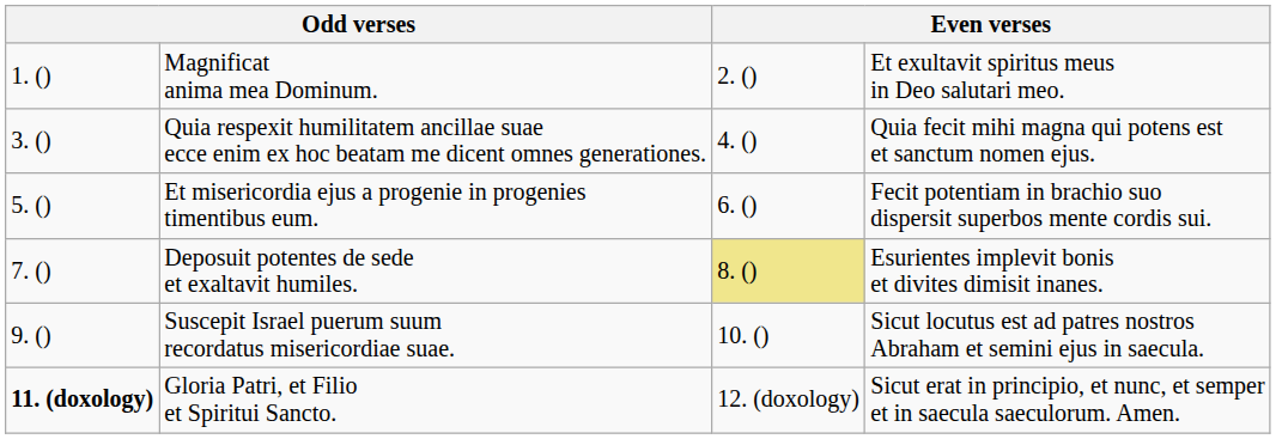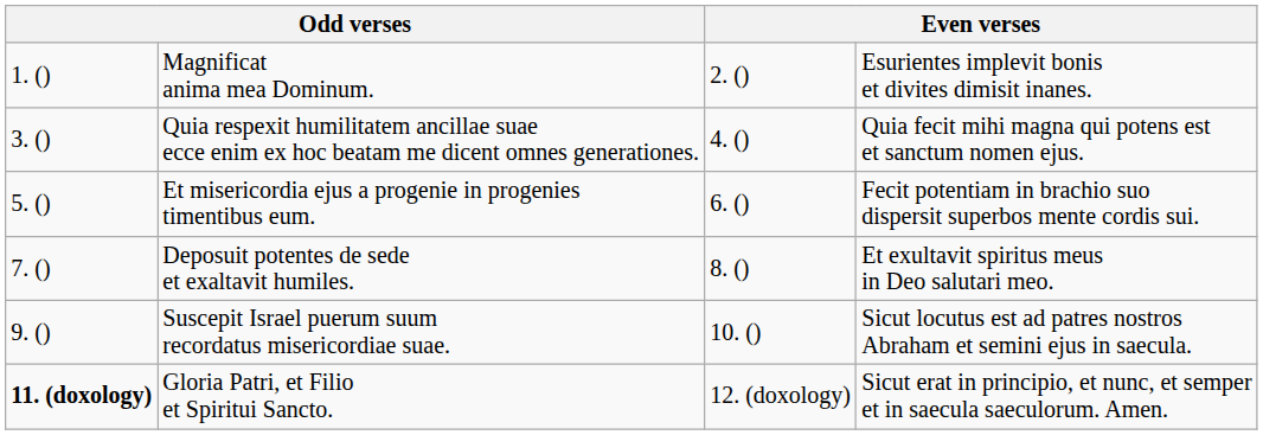 <table class="wikitable">
 <tr>
 <th colspan="2">Odd verses</th>
 <th colspan="2">Even verses</th>
 </tr>
 <tr>
 <td>1. ()</td>
 <td>Magnificat<br>anima mea Dominum.</td>
 <td>2. ()</td>
-<td>Et exultavit spiritus meus<br>in Deo salutari meo.</td>
+<td>Esurientes implevit bonis<br>et divites dimisit inanes.</td>
 </tr>
 <tr>
 <td>3. ()</td>
 <td>Quia respexit humilitatem ancillae suae<br>ecce enim ex hoc beatam me dicent omnes generationes.</td>
 <td>4. ()</td>
 <td>Quia fecit mihi magna qui potens est<br>et sanctum nomen ejus.</td>
 </tr>
 <tr>
 <td>5. ()</td>
 <td>Et misericordia ejus a progenie in progenies<br>timentibus eum.</td>
 <td>6. ()</td>
 <td>Fecit potentiam in brachio suo<br>dispersit superbos mente cordis sui.</td>
 </tr>
 <tr>
 <td>7. ()</td>
 <td>Deposuit potentes de sede<br>et exaltavit humiles.</td>
-<td style="background: khaki;">8. ()</td>
-<td>Esurientes implevit bonis<br>et divites dimisit inanes.</td>
+<td>8. ()</td>
+<td>Et exultavit spiritus meus<br>in Deo salutari meo.</td>
 </tr>
 <tr>
 <td>9. ()</td>
 <td>Suscepit Israel puerum suum<br>recordatus misericordiae suae.</td>
 <td>10. ()</td>
 <td>Sicut locutus est ad patres nostros<br>Abraham et semini ejus in saecula.</td>
 </tr>
 <tr>
 <td><strong>11. (doxology)</strong></td>
 <td>Gloria Patri, et Filio<br>et Spiritui Sancto.</td>
 <td>12. (doxology)</td>
 <td>Sicut erat in principio, et nunc, et semper<br>et in saecula saeculorum. Amen.</td>
 </tr>
 </table>
